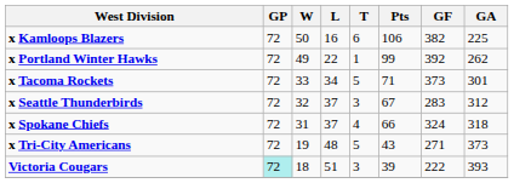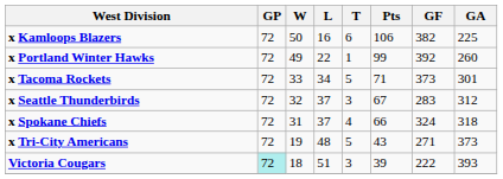 <table class="wikitable">
 <tr>
 <th width="45%">West Division</th>
 <th width="5%">GP</th>
 <th width="5%">W</th>
 <th width="5%">L</th>
 <th width="5%">T</th>
 <th width="7.5%">Pts</th>
 <th width="7.5%">GF</th>
 <th width="7.5%">GA</th>
 </tr>
 <tr>
 <td><strong>x <a href='#'>Kamloops Blazers</a></strong></td>
 <td>72</td>
 <td>50</td>
 <td>16</td>
 <td>6</td>
 <td>106</td>
 <td>382</td>
 <td>225</td>
 </tr>
 <tr>
 <td><strong>x <a href='#'>Portland Winter Hawks</a></strong></td>
 <td>72</td>
 <td>49</td>
 <td>22</td>
 <td>1</td>
 <td>99</td>
 <td>392</td>
-<td>262</td>
+<td>260</td>
 </tr>
 <tr>
 <td><strong>x <a href='#'>Tacoma Rockets</a></strong></td>
 <td>72</td>
 <td>33</td>
 <td>34</td>
 <td>5</td>
 <td>71</td>
 <td>373</td>
 <td>301</td>
 </tr>
 <tr>
 <td><strong>x <a href='#'>Seattle Thunderbirds</a></strong></td>
 <td>72</td>
 <td>32</td>
 <td>37</td>
 <td>3</td>
 <td>67</td>
 <td>283</td>
 <td>312</td>
 </tr>
 <tr>
 <td><strong>x <a href='#'>Spokane Chiefs</a></strong></td>
 <td>72</td>
 <td>31</td>
 <td>37</td>
 <td>4</td>
 <td>66</td>
 <td>324</td>
 <td>318</td>
 </tr>
 <tr>
 <td><strong>x <a href='#'>Tri-City Americans</a></strong></td>
 <td>72</td>
 <td>19</td>
 <td>48</td>
 <td>5</td>
 <td>43</td>
 <td>271</td>
 <td>373</td>
 </tr>
 <tr>
 <td><strong><a href='#'>Victoria Cougars</a></strong></td>
 <td style="background: paleturquoise;">72</td>
 <td>18</td>
 <td>51</td>
 <td>3</td>
 <td>39</td>
 <td>222</td>
 <td>393</td>
 </tr>
 <tr>
 </tr>
 </table>
